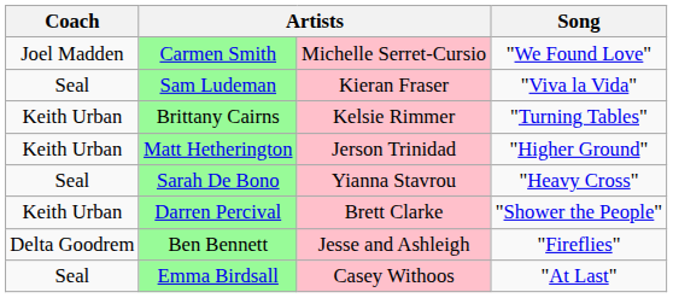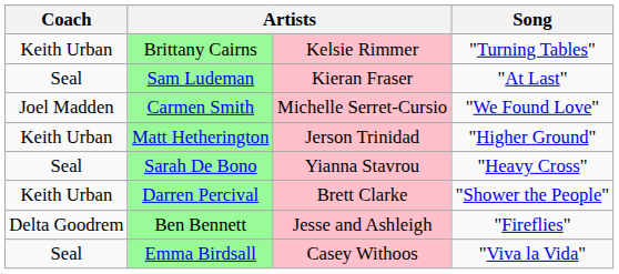 <table class="wikitable sortable" style="text-align: center; width: auto;">
 <tr>
 <th>Coach</th>
 <th colspan="2">Artists</th>
 <th>Song</th>
 </tr>
 <tr>
-<td>Joel Madden</td>
-<td style="background:palegreen"><a href='#'>Carmen Smith</a></td>
-<td style="background:pink">Michelle Serret-Cursio</td>
-<td>"<a href='#'>We Found Love</a>"</td>
+<td>Keith Urban</td>
+<td style="background:palegreen">Brittany Cairns</td>
+<td style="background:pink">Kelsie Rimmer</td>
+<td>"<a href='#'>Turning Tables</a>"</td>
 </tr>
 <tr>
 <td>Seal</td>
 <td style="background:palegreen"><a href='#'>Sam Ludeman</a></td>
 <td style="background:pink">Kieran Fraser</td>
-<td>"<a href='#'>Viva la Vida</a>"</td>
+<td>"<a href='#'>At Last</a>"</td>
 </tr>
 <tr>
-<td>Keith Urban</td>
-<td style="background:palegreen">Brittany Cairns</td>
-<td style="background:pink">Kelsie Rimmer</td>
-<td>"<a href='#'>Turning Tables</a>"</td>
+<td>Joel Madden</td>
+<td style="background:palegreen"><a href='#'>Carmen Smith</a></td>
+<td style="background:pink">Michelle Serret-Cursio</td>
+<td>"<a href='#'>We Found Love</a>"</td>
 </tr>
 <tr>
 <td>Keith Urban</td>
 <td style="background:palegreen"><a href='#'>Matt Hetherington</a></td>
 <td style="background:pink">Jerson Trinidad</td>
 <td>"<a href='#'>Higher Ground</a>"</td>
 </tr>
 <tr>
 <td>Seal</td>
 <td style="background:palegreen"><a href='#'>Sarah De Bono</a></td>
 <td style="background:pink">Yianna Stavrou</td>
 <td>"<a href='#'>Heavy Cross</a>"</td>
 </tr>
 <tr>
 <td>Keith Urban</td>
 <td style="background:palegreen"><a href='#'>Darren Percival</a></td>
 <td style="background:pink">Brett Clarke</td>
 <td>"<a href='#'>Shower the People</a>"</td>
 </tr>
 <tr>
 <td>Delta Goodrem</td>
 <td style="background:palegreen">Ben Bennett</td>
 <td style="background:pink">Jesse and Ashleigh</td>
 <td>"<a href='#'>Fireflies</a>"</td>
 </tr>
 <tr>
 <td>Seal</td>
 <td style="background:palegreen"><a href='#'>Emma Birdsall</a></td>
 <td style="background:pink">Casey Withoos</td>
-<td>"<a href='#'>At Last</a>"</td>
+<td>"<a href='#'>Viva la Vida</a>"</td>
 </tr>
 </table>
